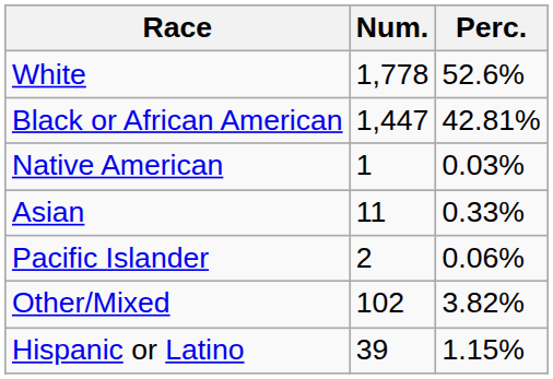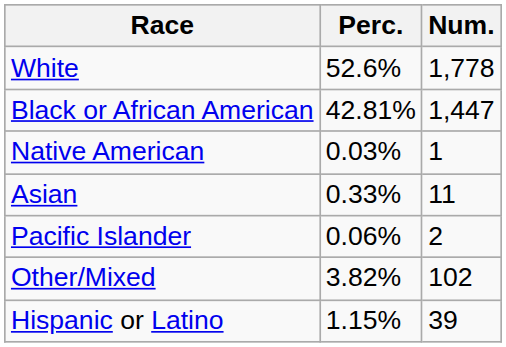 <table class="wikitable">
 <tr>
 <th>Race</th>
+<th>Perc.</th>
 <th>Num.</th>
-<th>Perc.</th>
 </tr>
 <tr>
 <td><a href='#'>White</a></td>
+<td>52.6%</td>
 <td>1,778</td>
-<td>52.6%</td>
 </tr>
 <tr>
 <td><a href='#'>Black or African American</a></td>
+<td>42.81%</td>
 <td>1,447</td>
-<td>42.81%</td>
 </tr>
 <tr>
 <td><a href='#'>Native American</a></td>
+<td>0.03%</td>
 <td>1</td>
-<td>0.03%</td>
 </tr>
 <tr>
 <td><a href='#'>Asian</a></td>
+<td>0.33%</td>
 <td>11</td>
-<td>0.33%</td>
 </tr>
 <tr>
 <td><a href='#'>Pacific Islander</a></td>
+<td>0.06%</td>
 <td>2</td>
-<td>0.06%</td>
 </tr>
 <tr>
 <td><a href='#'>Other/Mixed</a></td>
+<td>3.82%</td>
 <td>102</td>
-<td>3.82%</td>
 </tr>
 <tr>
 <td><a href='#'>Hispanic</a> or <a href='#'>Latino</a></td>
+<td>1.15%</td>
 <td>39</td>
-<td>1.15%</td>
 </tr>
 </table>
